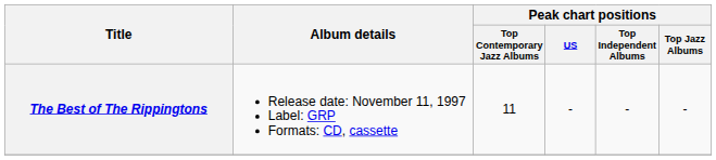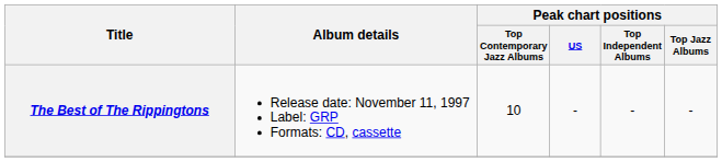 <table class="wikitable plainrowheaders" style="text-align:center;">
 <tr>
 <th scope="col" rowspan="2" style="width:18em;">Title</th>
 <th scope="col" rowspan="2" style="width:19em;">Album details</th>
 <th scope="col" colspan="4">Peak chart positions</th>
 </tr>
 <tr>
 <th scope="col" style="width:5em;font-size:75%;">Top Contemporary Jazz Albums<br></th>
 <th scope="col" style="width:5em;font-size:75%;"><a href='#'>US</a><br></th>
 <th scope="col" style="width:5em;font-size:75%;">Top Independent Albums<br></th>
 <th scope="col" style="width:5em;font-size:75%;">Top Jazz Albums<br></th>
 </tr>
 <tr>
 <th scope="row"><em><a href='#'>The Best of The Rippingtons</a></em></th>
 <td style="text-align:left;"><br><ul><li>Release date: November 11, 1997</li><li>Label: <a href='#'>GRP</a></li><li>Formats: <a href='#'>CD</a>, <a href='#'>cassette</a></li></ul></td>
-<td>11</td>
+<td>10</td>
 <td>-</td>
 <td>-</td>
 <td>-</td>
 </tr>
 <tr>
 </tr>
 </table>
